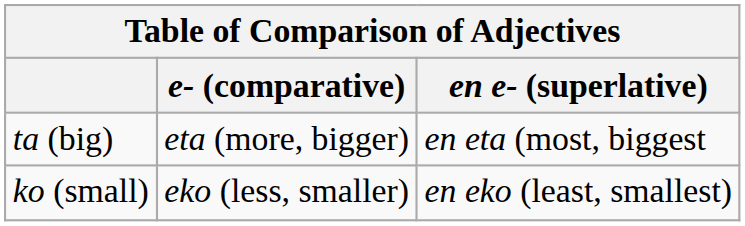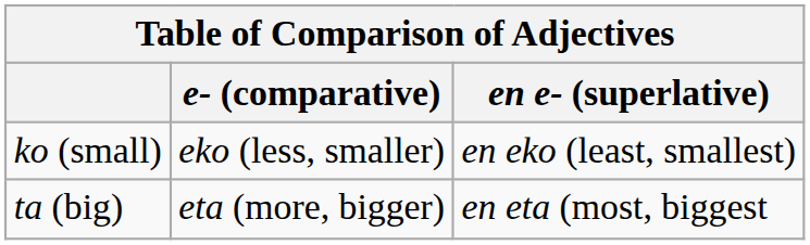 <table class="wikitable">
 <tr>
 <th colspan="3">Table of Comparison of Adjectives</th>
 </tr>
 <tr>
 <th></th>
 <th><em>e-</em> (comparative)</th>
 <th><em>en e-</em> (superlative)</th>
 </tr>
 <tr>
+<td><em>ko</em> (small)</td>
+<td><em>eko</em> (less, smaller)</td>
+<td><em>en eko</em> (least, smallest)</td>
+</tr>
+<tr>
 <td><em>ta</em> (big)</td>
 <td><em>eta</em> (more, bigger)</td>
 <td><em>en eta</em> (most, biggest</td>
 </tr>
-<tr>
-<td><em>ko</em> (small)</td>
-<td><em>eko</em> (less, smaller)</td>
-<td><em>en eko</em> (least, smallest)</td>
-</tr>
 </table>
